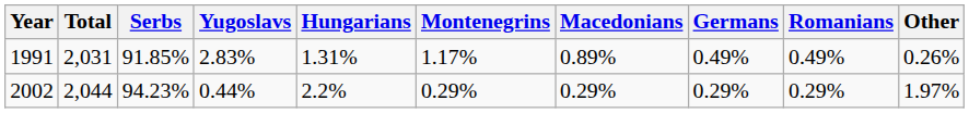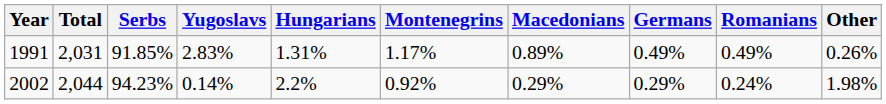 <table class="wikitable">
 <tr>
 <th>Year</th>
 <th>Total</th>
 <th><a href='#'>Serbs</a></th>
 <th><a href='#'>Yugoslavs</a></th>
 <th><a href='#'>Hungarians</a></th>
 <th><a href='#'>Montenegrins</a></th>
 <th><a href='#'>Macedonians</a></th>
 <th><a href='#'>Germans</a></th>
 <th><a href='#'>Romanians</a></th>
 <th>Other</th>
 </tr>
 <tr>
 <td>1991</td>
 <td>2,031</td>
 <td>91.85%</td>
 <td>2.83%</td>
 <td>1.31%</td>
 <td>1.17%</td>
 <td>0.89%</td>
 <td>0.49%</td>
 <td>0.49%</td>
 <td>0.26%</td>
 </tr>
 <tr>
 <td>2002</td>
 <td>2,044</td>
 <td>94.23%</td>
-<td>0.44%</td>
+<td>0.14%</td>
 <td>2.2%</td>
+<td>0.92%</td>
 <td>0.29%</td>
 <td>0.29%</td>
-<td>0.29%</td>
-<td>0.29%</td>
-<td>1.97%</td>
+<td>0.24%</td>
+<td>1.98%</td>
 </tr>
 </table>
